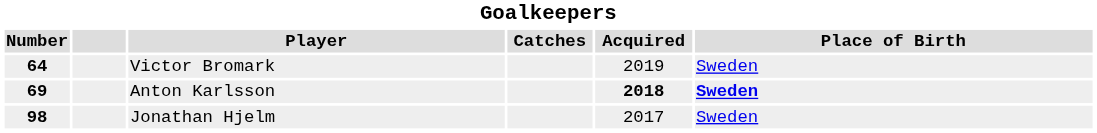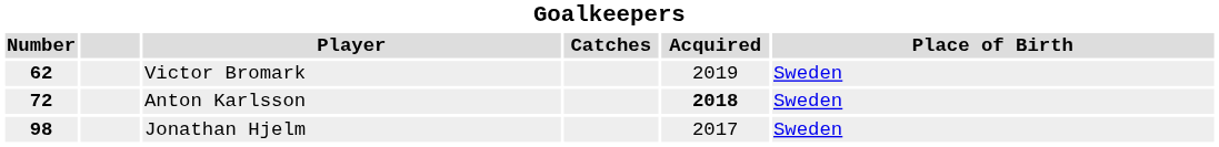 <table width=65%>
 <tr>
 <th colspan=6><big>Goalkeepers</big></th>
 </tr>
 <tr bgcolor="#dddddd">
 <th width=5%>Number</th>
 <th width=5%></th>
 <th !width=15%>Player</th>
 <th width=8%>Catches</th>
 <th width=9%>Acquired</th>
 <th width=37%>Place of Birth</th>
 </tr>
 <tr bgcolor="#eeeeee">
-<td align=center><strong>64</strong></td>
+<td align=center><strong>62</strong></td>
 <td align=center></td>
 <td>Victor Bromark</td>
 <td align=center></td>
 <td align=center>2019</td>
 <td><a href='#'>Sweden</a></td>
 </tr>
 <tr bgcolor="#eeeeee">
-<td align=center><strong>69</strong></td>
+<td align=center><strong>72</strong></td>
 <td align=center></td>
 <td>Anton Karlsson</td>
 <td align=center></td>
 <td align=center><strong>2018</strong></td>
-<td><strong><a href='#'>Sweden</a></strong></td>
+<td><a href='#'>Sweden</a></td>
 </tr>
 <tr bgcolor="#eeeeee">
 <td align=center><strong>98</strong></td>
 <td align=center></td>
 <td>Jonathan Hjelm</td>
 <td align=center></td>
 <td align=center>2017</td>
 <td><a href='#'>Sweden</a></td>
 </tr>
 </table>
